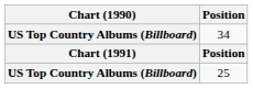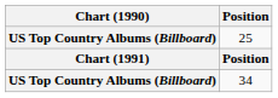 <table class="wikitable plainrowheaders" style="text-align:center">
 <tr>
 <th scope="col">Chart (1990)</th>
 <th scope="col">Position</th>
 </tr>
 <tr>
 <th scope="row">US Top Country Albums (<em>Billboard</em>)</th>
-<td>34</td>
+<td>25</td>
 </tr>
 <tr>
 <th scope="col">Chart (1991)</th>
 <th scope="col">Position</th>
 </tr>
 <tr>
 <th scope="row">US Top Country Albums (<em>Billboard</em>)</th>
-<td>25</td>
+<td>34</td>
 </tr>
 </table>
